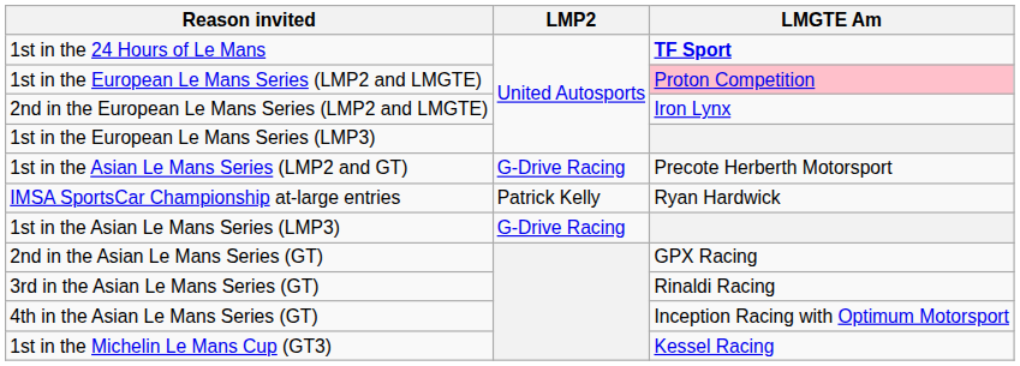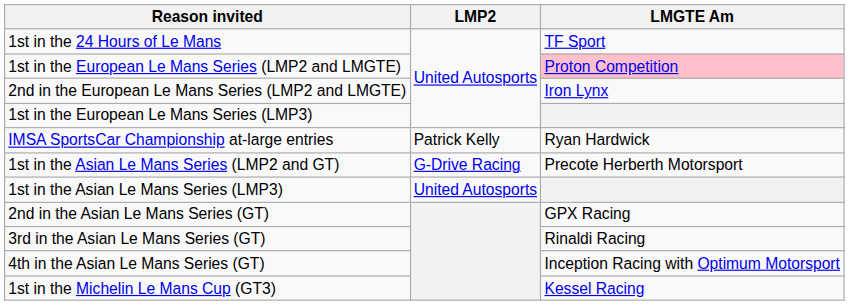 <table class="wikitable" style="font-size: 85%;">
 <tr>
 <th scope="col">Reason invited</th>
 <th scope="col">LMP2</th>
 <th scope="col">LMGTE Am</th>
 </tr>
 <tr>
 <td>1st in the <a href='#'>24 Hours of Le Mans</a></td>
 <td rowspan="4"> <a href='#'>United Autosports</a></td>
-<td><strong> <a href='#'>TF Sport</a></strong></td>
+<td> <a href='#'>TF Sport</a></td>
 </tr>
 <tr>
 <td>1st in the <a href='#'>European Le Mans Series</a> (LMP2 and LMGTE)</td>
 <td style="background: pink;"> <a href='#'>Proton Competition</a></td>
 </tr>
 <tr>
 <td>2nd in the European Le Mans Series (LMP2 and LMGTE)</td>
 <td colspan="1"> <a href='#'>Iron Lynx</a></td>
 </tr>
 <tr>
 <td>1st in the European Le Mans Series (LMP3)</td>
 <th rowspan="1"></th>
 </tr>
 <tr>
+<td><a href='#'>IMSA SportsCar Championship</a> at-large entries</td>
+<td> Patrick Kelly</td>
+<td> Ryan Hardwick</td>
+</tr>
+<tr>
 <td>1st in the <a href='#'>Asian Le Mans Series</a> (LMP2 and GT)</td>
 <td rowspan="1"> <a href='#'>G-Drive Racing</a></td>
 <td colspan="1"> Precote Herberth Motorsport</td>
 </tr>
 <tr>
-<td><a href='#'>IMSA SportsCar Championship</a> at-large entries</td>
-<td> Patrick Kelly</td>
-<td> Ryan Hardwick</td>
-</tr>
-<tr>
 <td>1st in the Asian Le Mans Series (LMP3)</td>
-<td rowspan="1"> <a href='#'>G-Drive Racing</a></td>
+<td colspan="1"> <a href='#'>United Autosports</a></td>
 <th rowspan="1"></th>
 </tr>
 <tr>
 <td>2nd in the Asian Le Mans Series (GT)</td>
 <th rowspan="4"></th>
 <td colspan="1"> GPX Racing</td>
 </tr>
 <tr>
 <td>3rd in the Asian Le Mans Series (GT)</td>
 <td colspan="1"> Rinaldi Racing</td>
 </tr>
 <tr>
 <td>4th in the Asian Le Mans Series (GT)</td>
 <td colspan="1"> Inception Racing with <a href='#'>Optimum Motorsport</a></td>
 </tr>
 <tr>
 <td>1st in the <a href='#'>Michelin Le Mans Cup</a> (GT3)</td>
 <td> <a href='#'>Kessel Racing</a></td>
 </tr>
 </table>
